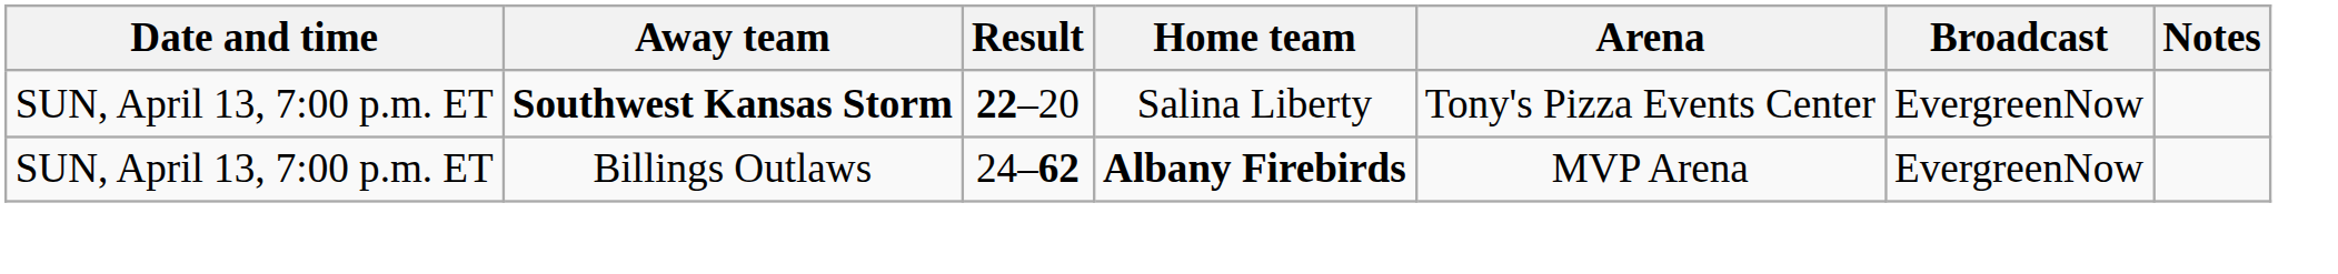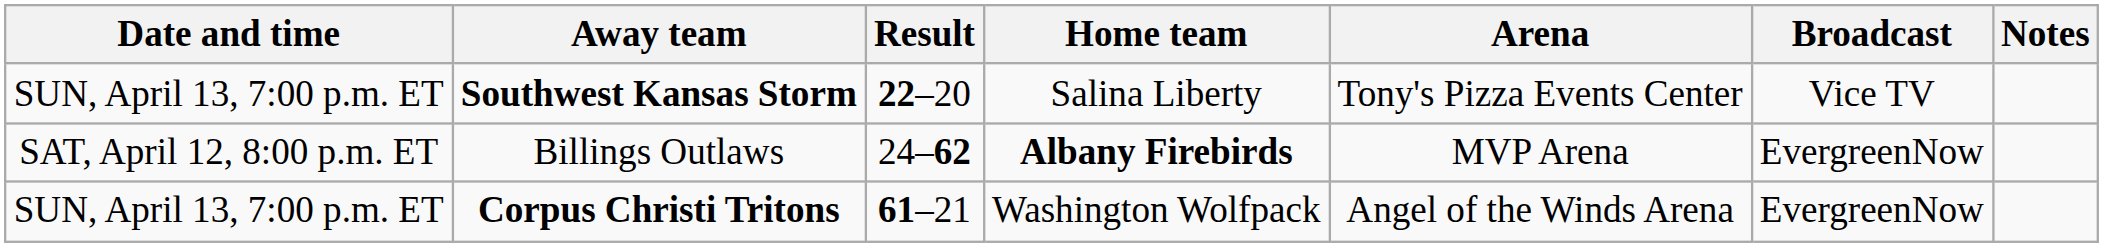 <table class="wikitable" style="text-align:center;">
 <tr>
 <th>Date and time</th>
 <th>Away team</th>
 <th>Result</th>
 <th>Home team</th>
 <th>Arena</th>
 <th>Broadcast</th>
 <th>Notes</th>
 </tr>
 <tr>
 <td>SUN, April 13, 7:00 p.m. ET</td>
 <td><strong>Southwest Kansas Storm</strong></td>
 <td><strong>22</strong>–20</td>
 <td>Salina Liberty</td>
 <td>Tony's Pizza Events Center</td>
-<td>EvergreenNow</td>
+<td>Vice TV</td>
 <td></td>
 </tr>
 <tr>
-<td>SUN, April 13, 7:00 p.m. ET</td>
+<td>SAT, April 12, 8:00 p.m. ET</td>
 <td>Billings Outlaws</td>
 <td>24–<strong>62</strong></td>
 <td><strong>Albany Firebirds</strong></td>
 <td>MVP Arena</td>
 <td>EvergreenNow</td>
 <td></td>
 </tr>
+<tr>
+<td>SUN, April 13, 7:00 p.m. ET</td>
+<td><strong>Corpus Christi Tritons</strong></td>
+<td><strong>61</strong>–21</td>
+<td>Washington Wolfpack</td>
+<td>Angel of the Winds Arena</td>
+<td>EvergreenNow</td>
+<td></td>
+</tr>
 </table>
